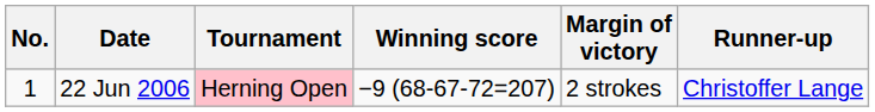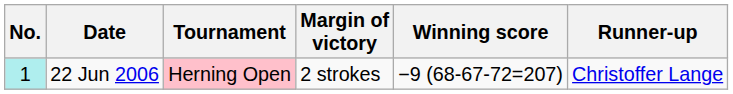 <table class="wikitable" style="font-size:95%;">
 <tr>
 <th>No.</th>
 <th>Date</th>
 <th>Tournament</th>
+<th>Margin of<br>victory</th>
 <th>Winning score</th>
-<th>Margin of<br>victory</th>
 <th>Runner-up</th>
 </tr>
 <tr>
-<td align=center>1</td>
+<td align=center style="background: paleturquoise;">1</td>
 <td align=right>22 Jun <a href='#'>2006</a></td>
 <td style="background: pink;">Herning Open</td>
+<td>2 strokes</td>
 <td>−9 (68-67-72=207)</td>
-<td>2 strokes</td>
 <td> <a href='#'>Christoffer Lange</a></td>
 </tr>
 </table>
